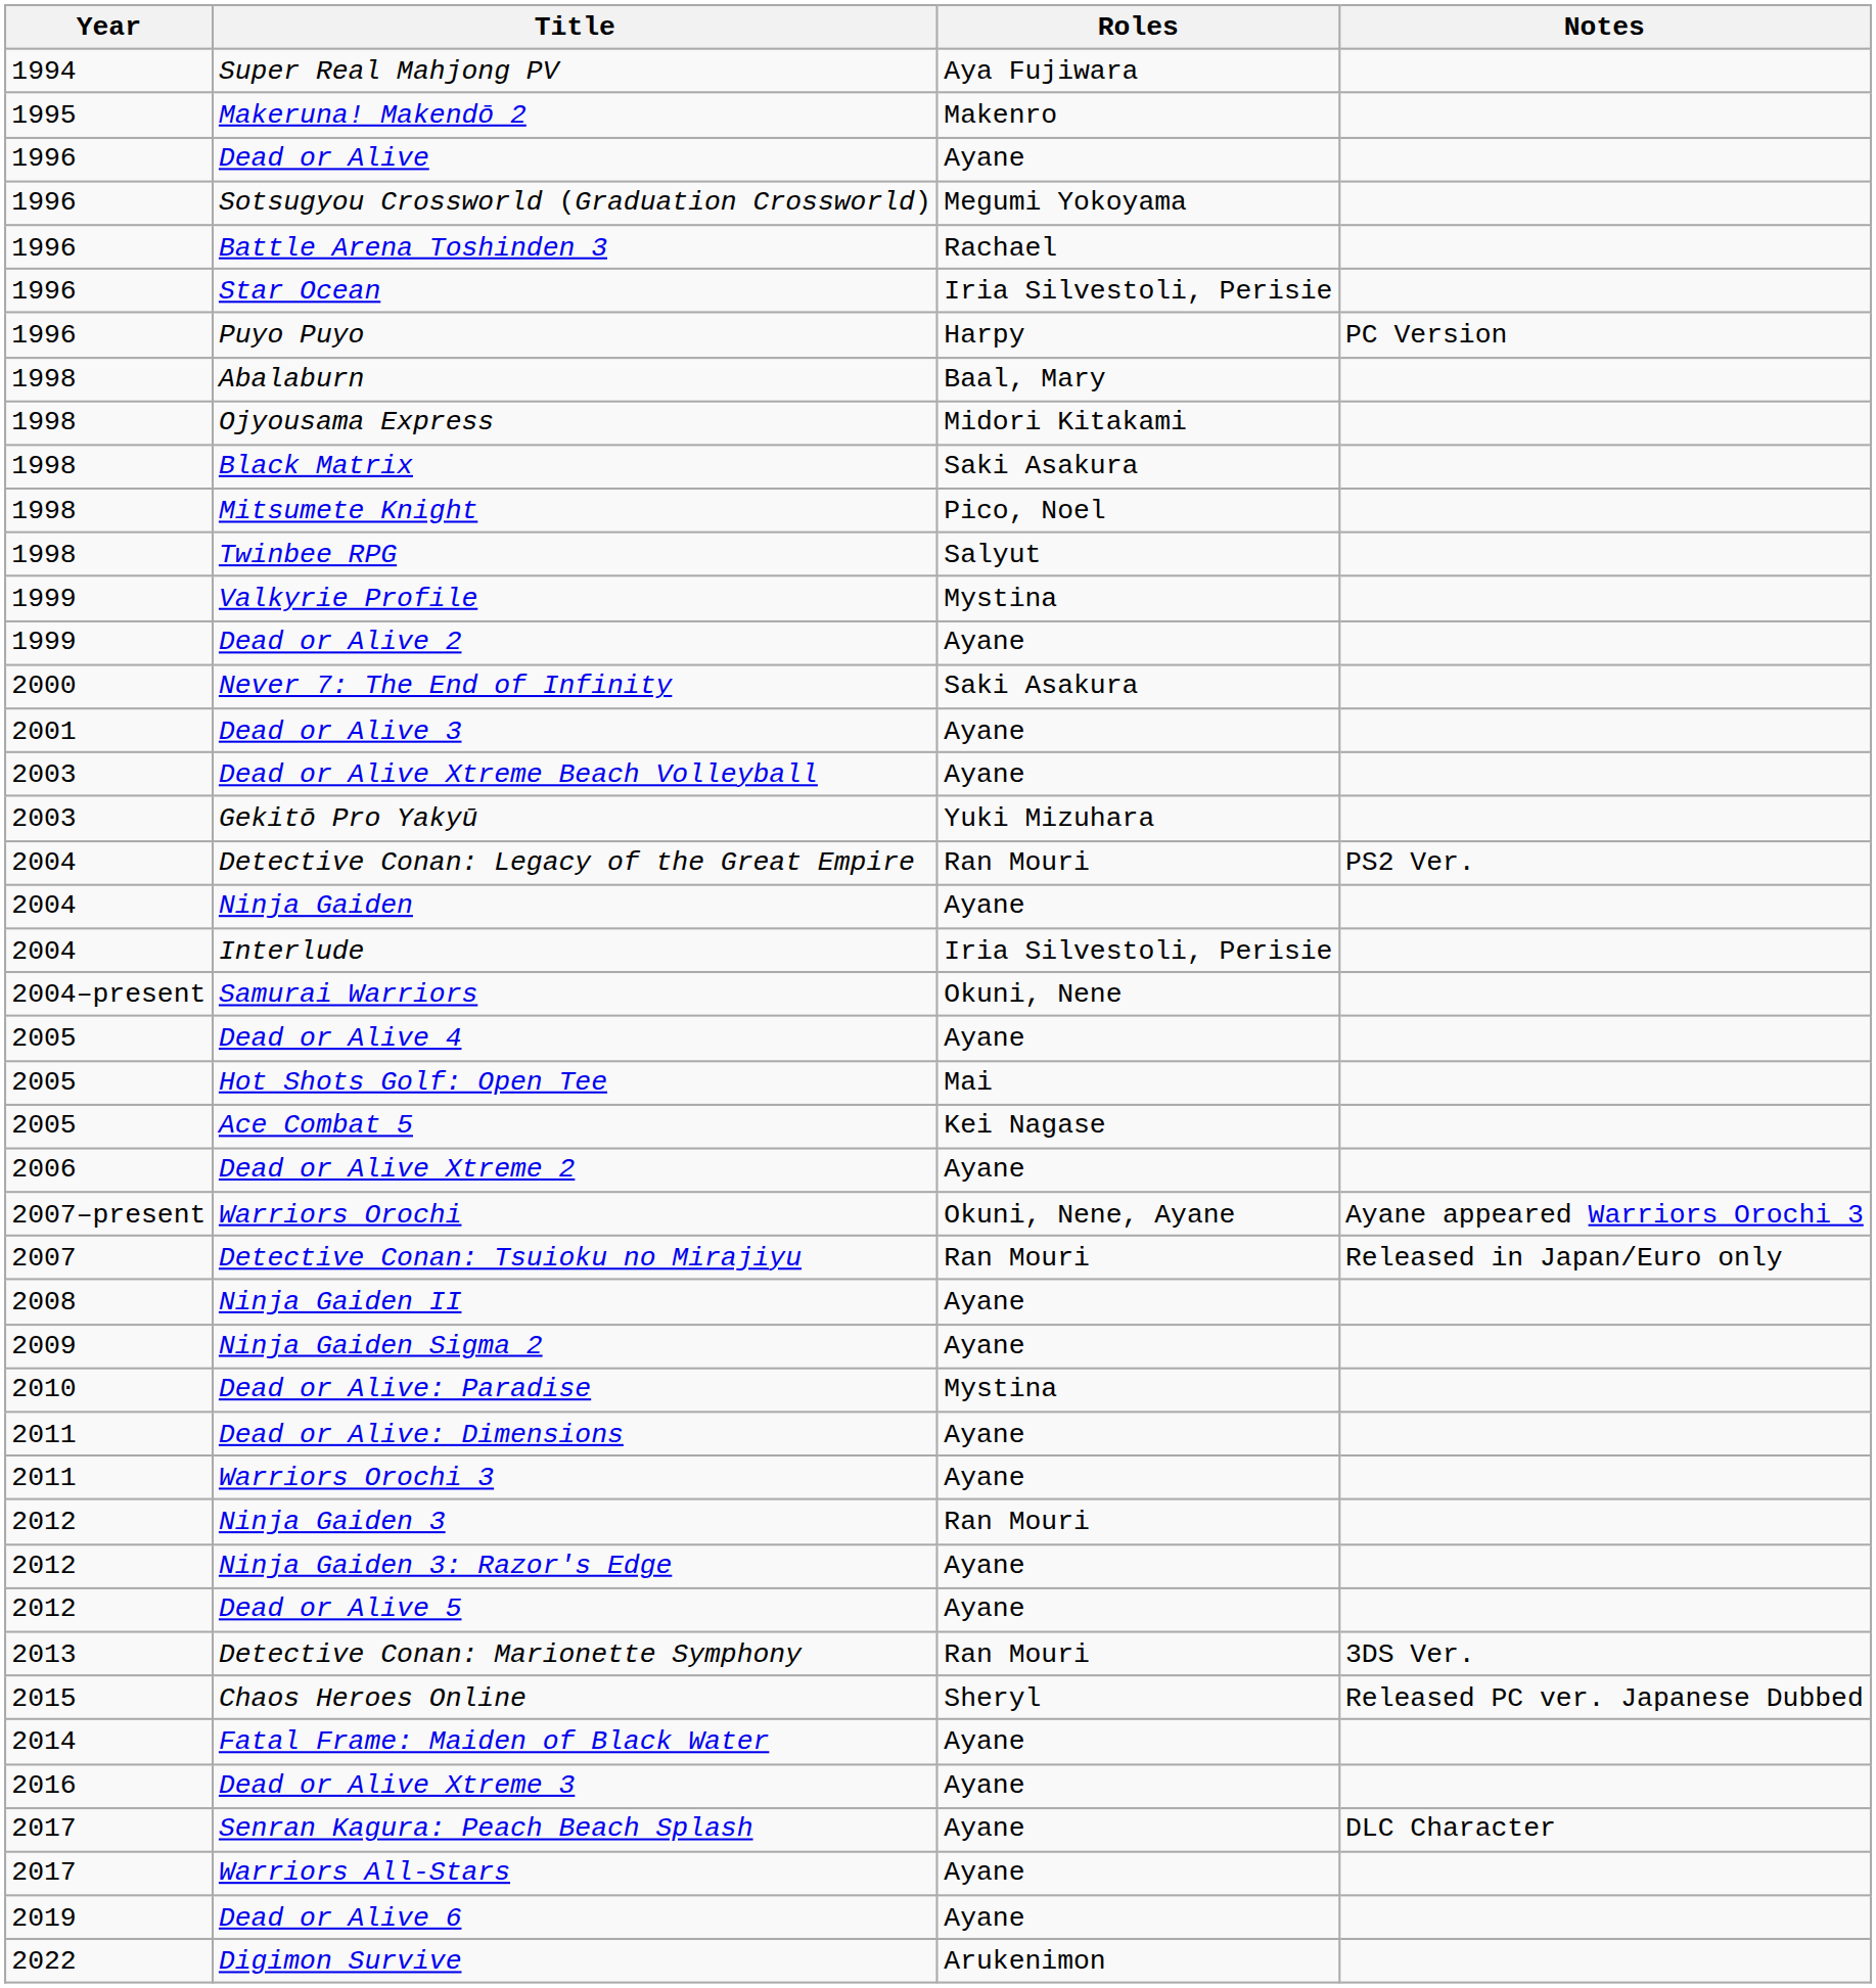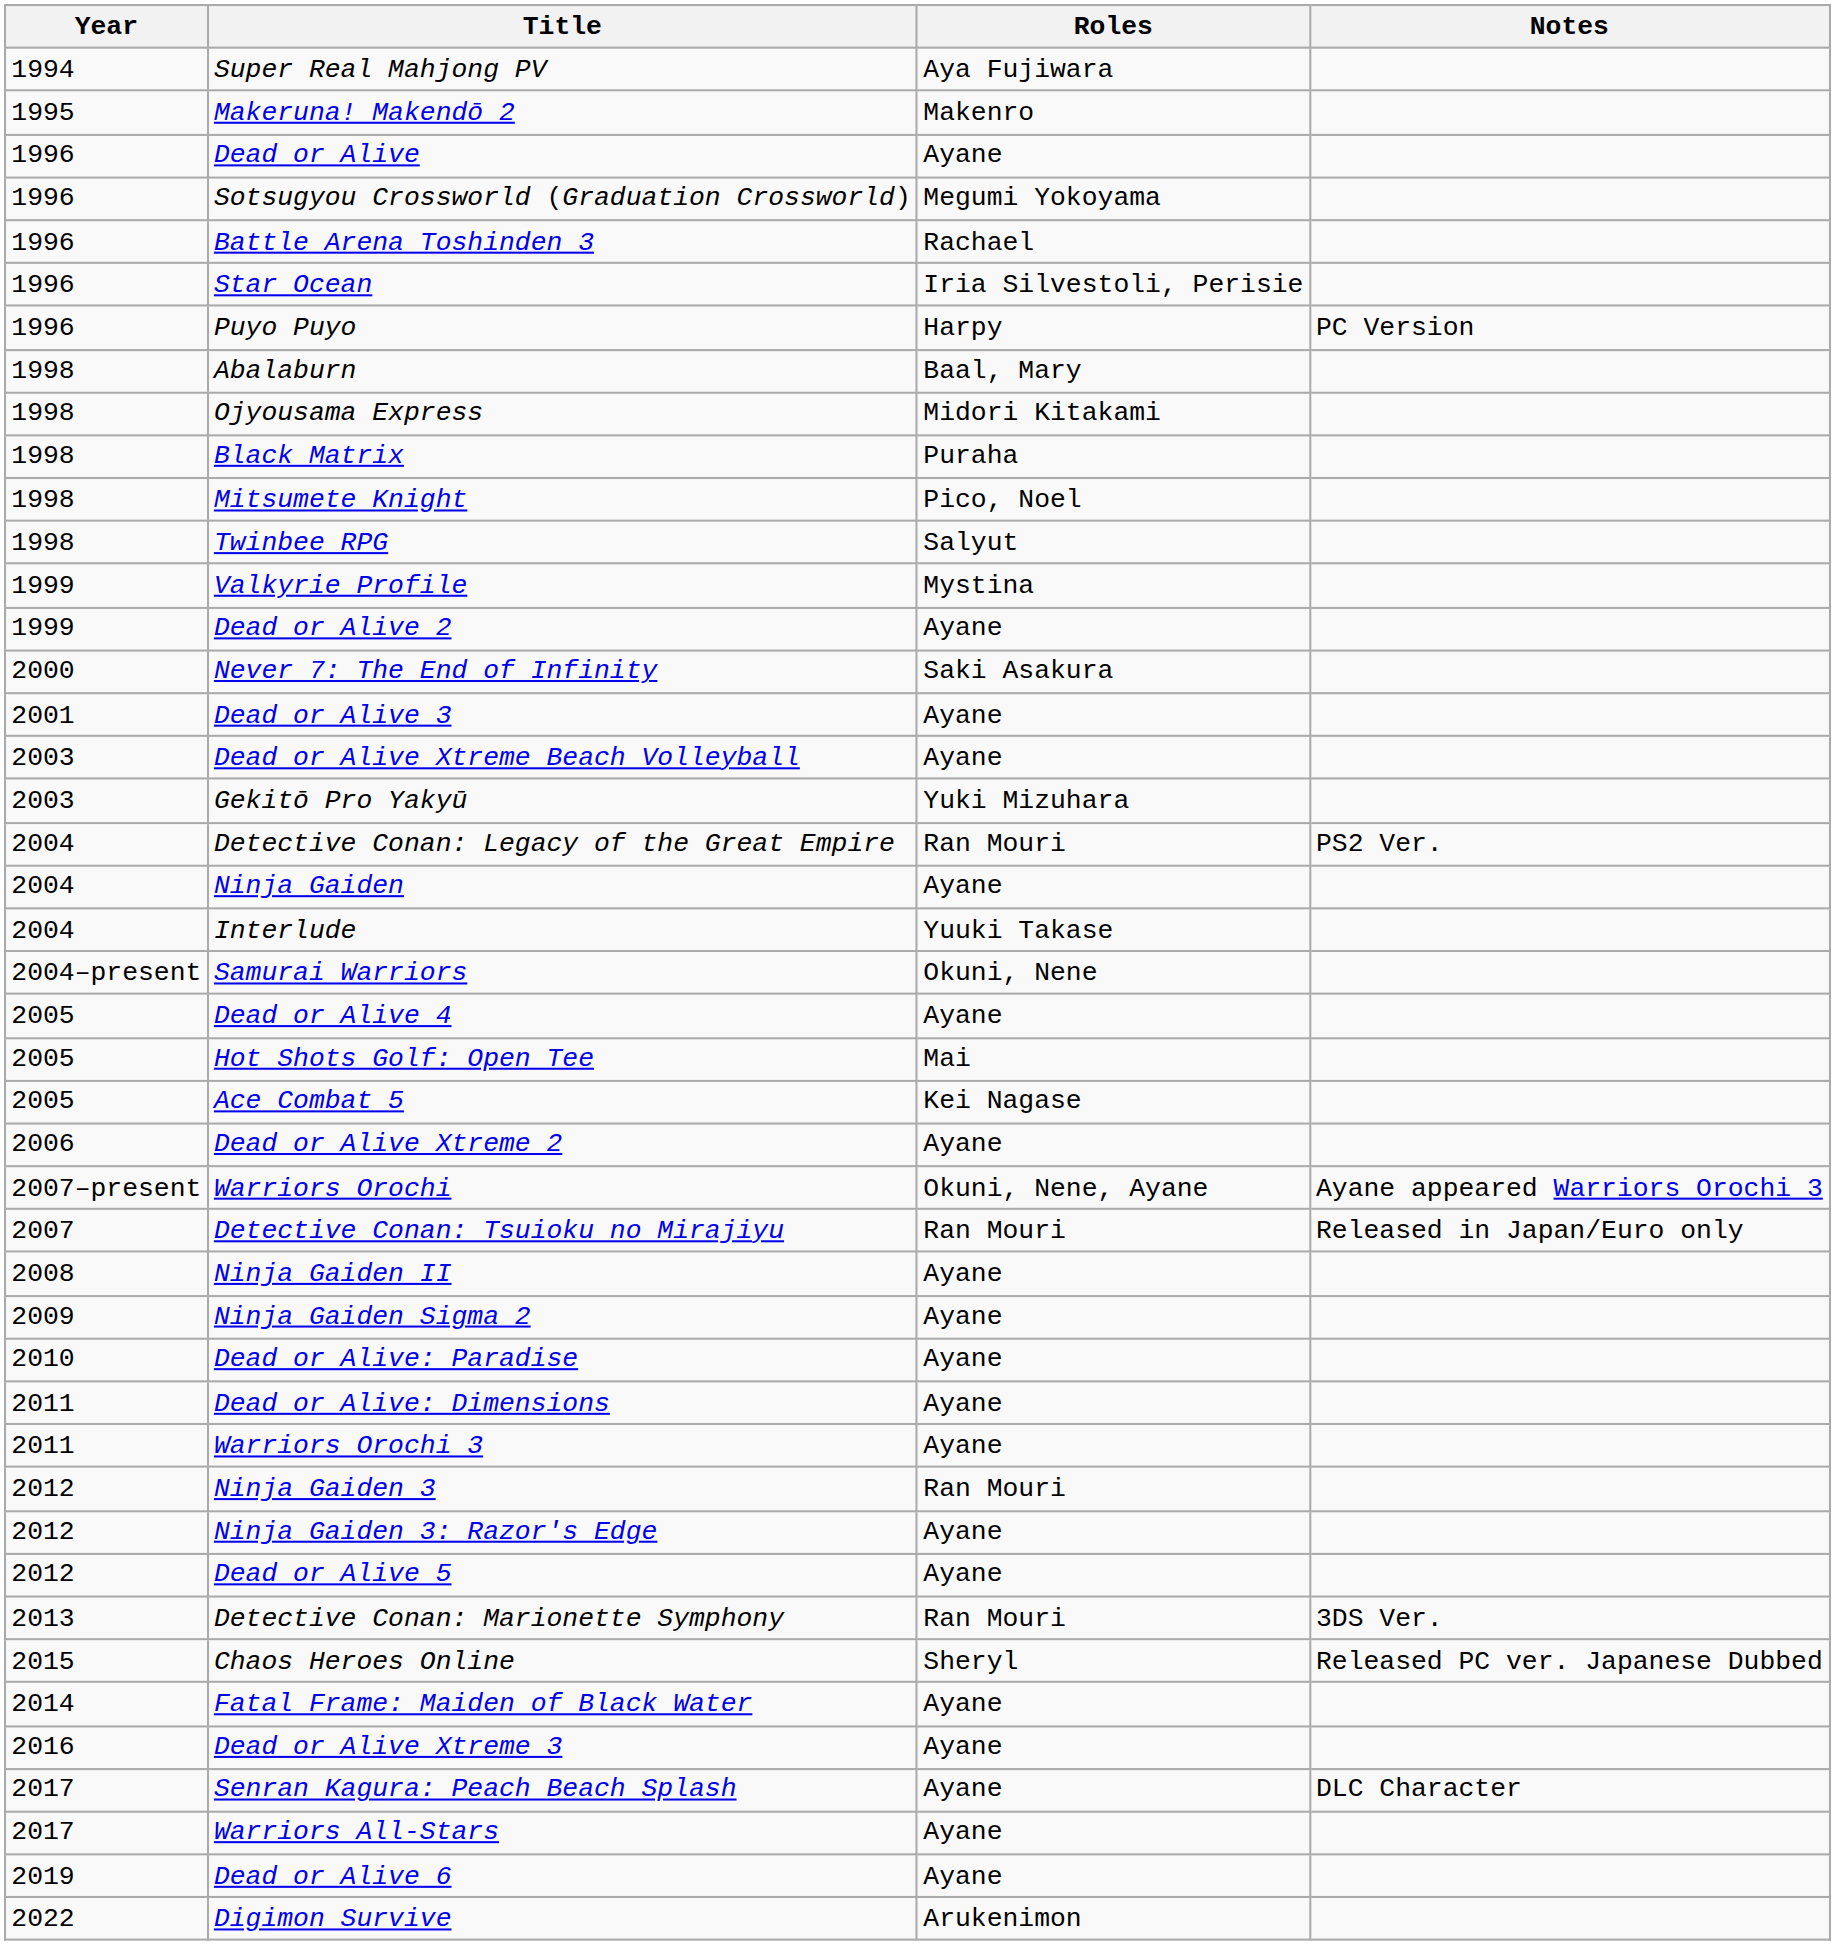 <table class="wikitable sortable">
 <tr>
 <th>Year</th>
 <th>Title</th>
 <th>Roles</th>
 <th>Notes</th>
 </tr>
 <tr>
 <td>1994</td>
 <td><em>Super Real Mahjong PV</em></td>
 <td>Aya Fujiwara</td>
 <td></td>
 </tr>
 <tr>
 <td>1995</td>
 <td><em><a href='#'>Makeruna! Makendō 2</a></em></td>
 <td>Makenro</td>
 <td></td>
 </tr>
 <tr>
 <td>1996</td>
 <td><em><a href='#'>Dead or Alive</a></em></td>
 <td>Ayane</td>
 <td></td>
 </tr>
 <tr>
 <td>1996</td>
 <td><em>Sotsugyou Crossworld</em> (<em>Graduation Crossworld</em>)</td>
 <td>Megumi Yokoyama</td>
 <td></td>
 </tr>
 <tr>
 <td>1996</td>
 <td><em><a href='#'>Battle Arena Toshinden 3</a></em></td>
 <td>Rachael</td>
 <td></td>
 </tr>
 <tr>
 <td>1996</td>
 <td><em><a href='#'>Star Ocean</a></em></td>
 <td>Iria Silvestoli, Perisie</td>
 <td></td>
 </tr>
 <tr>
 <td>1996</td>
 <td><em>Puyo Puyo</em></td>
 <td>Harpy</td>
 <td>PC Version</td>
 </tr>
 <tr>
 <td>1998</td>
 <td><em>Abalaburn</em></td>
 <td>Baal, Mary</td>
 <td></td>
 </tr>
 <tr>
 <td>1998</td>
 <td><em>Ojyousama Express</em></td>
 <td>Midori Kitakami</td>
 <td></td>
 </tr>
 <tr>
 <td>1998</td>
 <td><em><a href='#'>Black Matrix</a></em></td>
-<td>Saki Asakura</td>
+<td>Puraha</td>
 <td></td>
 </tr>
 <tr>
 <td>1998</td>
 <td><em><a href='#'>Mitsumete Knight</a></em></td>
 <td>Pico, Noel</td>
 <td></td>
 </tr>
 <tr>
 <td>1998</td>
 <td><em><a href='#'>Twinbee RPG</a></em></td>
 <td>Salyut</td>
 <td></td>
 </tr>
 <tr>
 <td>1999</td>
 <td><em><a href='#'>Valkyrie Profile</a></em></td>
 <td>Mystina</td>
 <td></td>
 </tr>
 <tr>
 <td>1999</td>
 <td><em><a href='#'>Dead or Alive 2</a></em></td>
 <td>Ayane</td>
 <td></td>
 </tr>
 <tr>
 <td>2000</td>
 <td><em><a href='#'>Never 7: The End of Infinity</a></em></td>
 <td>Saki Asakura</td>
 <td></td>
 </tr>
 <tr>
 <td>2001</td>
 <td><em><a href='#'>Dead or Alive 3</a></em></td>
 <td>Ayane</td>
 <td></td>
 </tr>
 <tr>
 <td>2003</td>
 <td><em><a href='#'>Dead or Alive Xtreme Beach Volleyball</a></em></td>
 <td>Ayane</td>
 <td></td>
 </tr>
 <tr>
 <td>2003</td>
 <td><em>Gekitō Pro Yakyū</em></td>
 <td>Yuki Mizuhara</td>
 <td></td>
 </tr>
 <tr>
 <td>2004</td>
 <td><em>Detective Conan: Legacy of the Great Empire</em></td>
 <td>Ran Mouri</td>
 <td>PS2 Ver.</td>
 </tr>
 <tr>
 <td>2004</td>
 <td><em><a href='#'>Ninja Gaiden</a></em></td>
 <td>Ayane</td>
 <td></td>
 </tr>
 <tr>
 <td>2004</td>
 <td><em>Interlude</em></td>
-<td>Iria Silvestoli, Perisie</td>
+<td>Yuuki Takase</td>
 <td></td>
 </tr>
 <tr>
 <td>2004–present</td>
 <td><em><a href='#'>Samurai Warriors</a></em></td>
 <td>Okuni, Nene</td>
 <td></td>
 </tr>
 <tr>
 <td>2005</td>
 <td><em><a href='#'>Dead or Alive 4</a></em></td>
 <td>Ayane</td>
 <td></td>
 </tr>
 <tr>
 <td>2005</td>
 <td><em><a href='#'>Hot Shots Golf: Open Tee</a></em></td>
 <td>Mai</td>
 <td></td>
 </tr>
 <tr>
 <td>2005</td>
 <td><em><a href='#'>Ace Combat 5</a></em></td>
 <td>Kei Nagase</td>
 <td></td>
 </tr>
 <tr>
 <td>2006</td>
 <td><em><a href='#'>Dead or Alive Xtreme 2</a></em></td>
 <td>Ayane</td>
 <td></td>
 </tr>
 <tr>
 <td>2007–present</td>
 <td><em><a href='#'>Warriors Orochi</a></em></td>
 <td>Okuni, Nene, Ayane</td>
 <td>Ayane appeared <a href='#'>Warriors Orochi 3</a></td>
 </tr>
 <tr>
 <td>2007</td>
 <td><em><a href='#'>Detective Conan: Tsuioku no Mirajiyu</a></em></td>
 <td>Ran Mouri</td>
 <td>Released in Japan/Euro only</td>
 </tr>
 <tr>
 <td>2008</td>
 <td><em><a href='#'>Ninja Gaiden II</a></em></td>
 <td>Ayane</td>
 <td></td>
 </tr>
 <tr>
 <td>2009</td>
 <td><em><a href='#'>Ninja Gaiden Sigma 2</a></em></td>
 <td>Ayane</td>
 <td></td>
 </tr>
 <tr>
 <td>2010</td>
 <td><em><a href='#'>Dead or Alive: Paradise</a></em></td>
-<td>Mystina</td>
+<td>Ayane</td>
 <td></td>
 </tr>
 <tr>
 <td>2011</td>
 <td><em><a href='#'>Dead or Alive: Dimensions</a></em></td>
 <td>Ayane</td>
 <td></td>
 </tr>
 <tr>
 <td>2011</td>
 <td><em><a href='#'>Warriors Orochi 3</a></em></td>
 <td>Ayane</td>
 <td></td>
 </tr>
 <tr>
 <td>2012</td>
 <td><em><a href='#'>Ninja Gaiden 3</a></em></td>
 <td>Ran Mouri</td>
 <td></td>
 </tr>
 <tr>
 <td>2012</td>
 <td><em><a href='#'>Ninja Gaiden 3: Razor's Edge</a></em></td>
 <td>Ayane</td>
 <td></td>
 </tr>
 <tr>
 <td>2012</td>
 <td><em><a href='#'>Dead or Alive 5</a></em></td>
 <td>Ayane</td>
 <td></td>
 </tr>
 <tr>
 <td>2013</td>
 <td><em>Detective Conan: Marionette Symphony</em></td>
 <td>Ran Mouri</td>
 <td>3DS Ver.</td>
 </tr>
 <tr>
 <td>2015</td>
 <td><em>Chaos Heroes Online</em></td>
 <td>Sheryl</td>
 <td>Released PC ver. Japanese Dubbed</td>
 </tr>
 <tr>
 <td>2014</td>
 <td><em><a href='#'>Fatal Frame: Maiden of Black Water</a></em></td>
 <td>Ayane</td>
 <td></td>
 </tr>
 <tr>
 <td>2016</td>
 <td><em><a href='#'>Dead or Alive Xtreme 3</a></em></td>
 <td>Ayane</td>
 <td></td>
 </tr>
 <tr>
 <td>2017</td>
 <td><em><a href='#'>Senran Kagura: Peach Beach Splash</a></em></td>
 <td>Ayane</td>
 <td>DLC Character</td>
 </tr>
 <tr>
 <td>2017</td>
 <td><em><a href='#'>Warriors All-Stars</a></em></td>
 <td>Ayane</td>
 <td></td>
 </tr>
 <tr>
 <td>2019</td>
 <td><em><a href='#'>Dead or Alive 6</a></em></td>
 <td>Ayane</td>
 <td></td>
 </tr>
 <tr>
 <td>2022</td>
 <td><em><a href='#'>Digimon Survive</a></em></td>
 <td>Arukenimon</td>
 </tr>
 </table>
